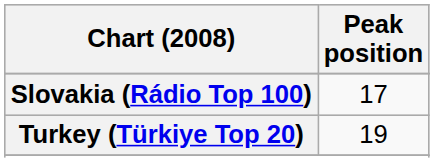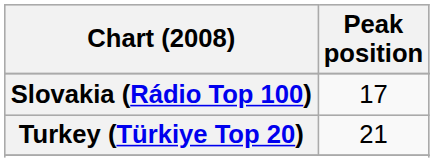 <table class="wikitable sortable plainrowheaders" style="text-align:center">
 <tr>
 <th scope="col">Chart (2008)</th>
 <th scope="col">Peak<br>position</th>
 </tr>
 <tr>
 </tr>
 <tr>
 </tr>
 <tr>
 </tr>
 <tr>
 <th scope="row">Slovakia (<a href='#'>Rádio Top 100</a>)</th>
 <td>17</td>
 </tr>
 <tr>
 <th scope="row">Turkey (<a href='#'>Türkiye Top 20</a>)</th>
-<td>19</td>
+<td>21</td>
 </tr>
 <tr>
 </tr>
 <tr>
 </tr>
 </table>
